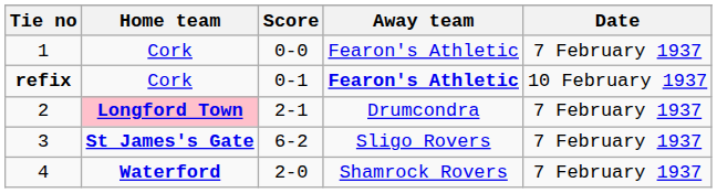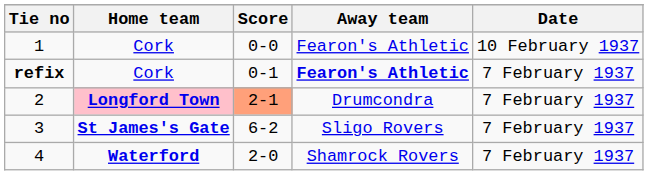 <table class="wikitable" style="text-align: center">
 <tr>
 </tr>
 <tr>
 <th>Tie no</th>
 <th>Home team</th>
 <th>Score</th>
 <th>Away team</th>
 <th>Date</th>
 </tr>
 <tr>
 <td>1</td>
 <td><a href='#'>Cork</a></td>
 <td>0-0</td>
 <td><a href='#'>Fearon's Athletic</a></td>
-<td>7 February <a href='#'>1937</a></td>
+<td>10 February <a href='#'>1937</a></td>
 </tr>
 <tr>
 <td><strong>refix</strong></td>
 <td><a href='#'>Cork</a></td>
 <td>0-1</td>
 <td><strong><a href='#'>Fearon's Athletic</a></strong></td>
-<td>10 February <a href='#'>1937</a></td>
+<td>7 February <a href='#'>1937</a></td>
 </tr>
 <tr>
 <td>2</td>
 <td style="background: pink;"><strong><a href='#'>Longford Town</a></strong></td>
-<td>2-1</td>
+<td style="background: lightsalmon;">2-1</td>
 <td><a href='#'>Drumcondra</a></td>
 <td>7 February <a href='#'>1937</a></td>
 </tr>
 <tr>
 <td>3</td>
 <td><strong><a href='#'>St James's Gate</a></strong></td>
 <td>6-2</td>
 <td><a href='#'>Sligo Rovers</a></td>
 <td>7 February <a href='#'>1937</a></td>
 </tr>
 <tr>
 <td>4</td>
 <td><strong><a href='#'>Waterford</a></strong></td>
 <td>2-0</td>
 <td><a href='#'>Shamrock Rovers</a></td>
 <td>7 February <a href='#'>1937</a></td>
 </tr>
 </table>
